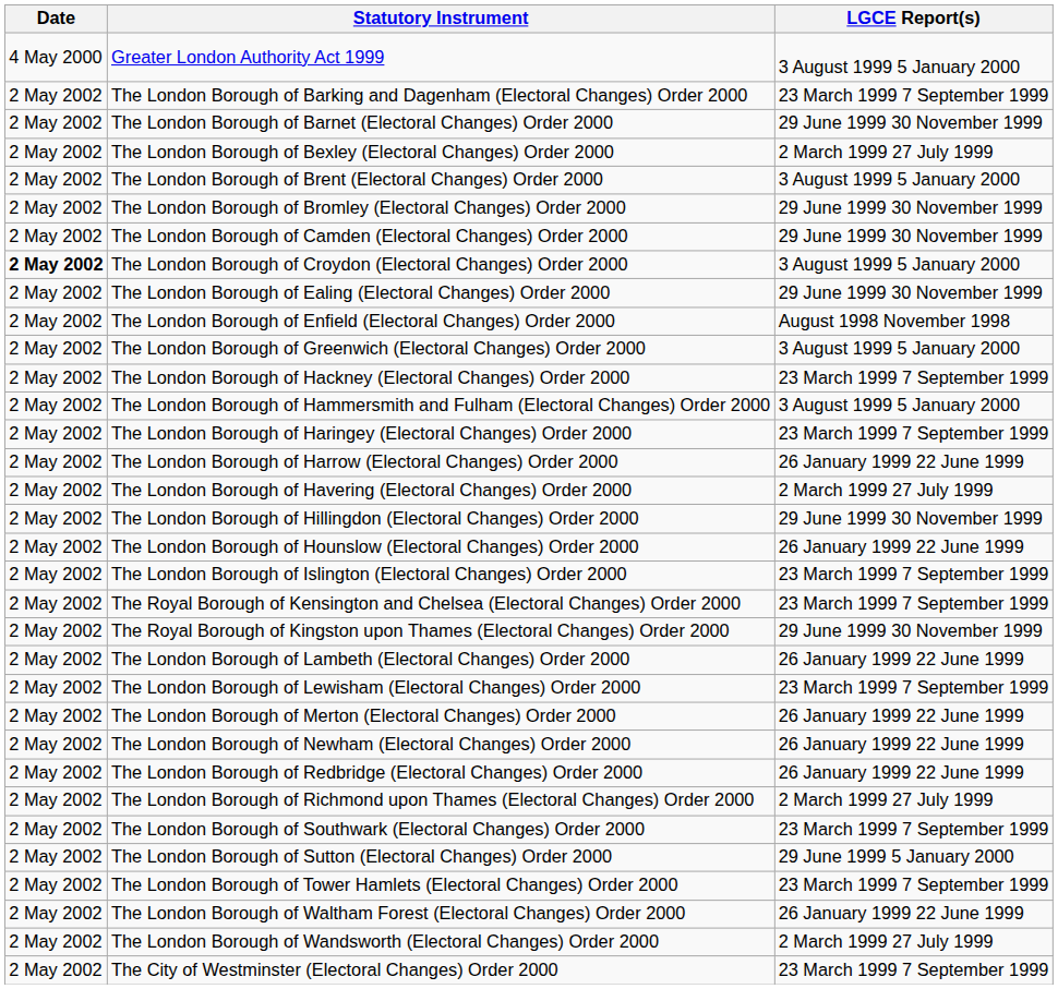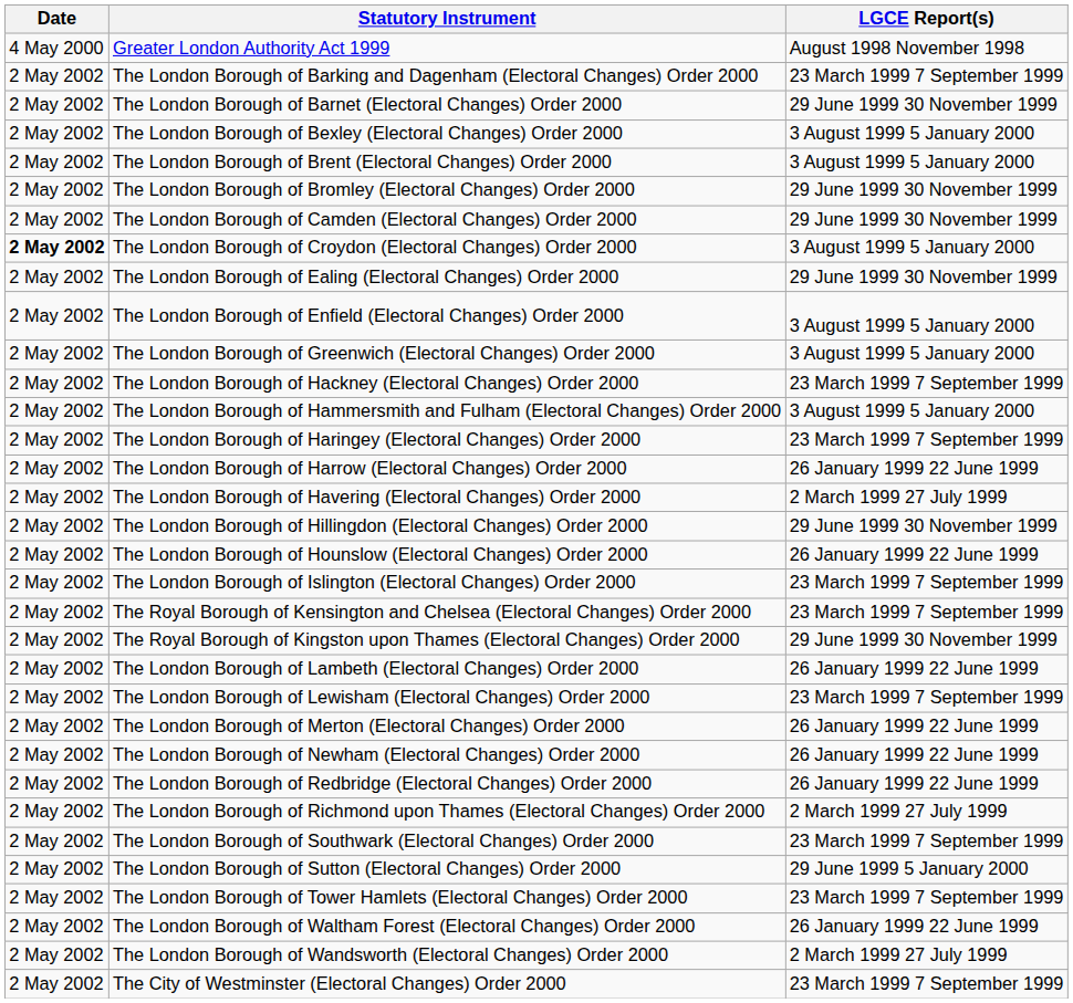 <table class="wikitable sortable">
 <tr>
 <th>Date</th>
 <th><a href='#'>Statutory Instrument</a></th>
 <th><a href='#'>LGCE</a> Report(s)</th>
 </tr>
 <tr>
 <td>4 May 2000</td>
 <td><a href='#'>Greater London Authority Act 1999</a></td>
-<td><br> 3 August 1999  5 January 2000</td>
+<td> August 1998  November 1998</td>
 </tr>
 <tr>
 <td>2 May 2002</td>
 <td>The London Borough of Barking and Dagenham (Electoral Changes) Order 2000</td>
 <td> 23 March 1999  7 September 1999</td>
 </tr>
 <tr>
 <td>2 May 2002</td>
 <td>The London Borough of Barnet (Electoral Changes) Order 2000</td>
 <td> 29 June 1999  30 November 1999</td>
 </tr>
 <tr>
 <td>2 May 2002</td>
 <td>The London Borough of Bexley (Electoral Changes) Order 2000</td>
-<td> 2 March 1999  27 July 1999</td>
+<td> 3 August 1999  5 January 2000</td>
 </tr>
 <tr>
 <td>2 May 2002</td>
 <td>The London Borough of Brent (Electoral Changes) Order 2000</td>
 <td> 3 August 1999  5 January 2000</td>
 </tr>
 <tr>
 <td>2 May 2002</td>
 <td>The London Borough of Bromley (Electoral Changes) Order 2000</td>
 <td> 29 June 1999  30 November 1999</td>
 </tr>
 <tr>
 <td>2 May 2002</td>
 <td>The London Borough of Camden (Electoral Changes) Order 2000</td>
 <td> 29 June 1999  30 November 1999</td>
 </tr>
 <tr>
 <td><strong>2 May 2002</strong></td>
 <td>The London Borough of Croydon (Electoral Changes) Order 2000</td>
 <td> 3 August 1999  5 January 2000</td>
 </tr>
 <tr>
 <td>2 May 2002</td>
 <td>The London Borough of Ealing (Electoral Changes) Order 2000</td>
 <td> 29 June 1999  30 November 1999</td>
 </tr>
 <tr>
 <td>2 May 2002</td>
 <td>The London Borough of Enfield (Electoral Changes) Order 2000</td>
-<td> August 1998  November 1998</td>
+<td><br> 3 August 1999  5 January 2000</td>
 </tr>
 <tr>
 <td>2 May 2002</td>
 <td>The London Borough of Greenwich (Electoral Changes) Order 2000</td>
 <td> 3 August 1999  5 January 2000</td>
 </tr>
 <tr>
 <td>2 May 2002</td>
 <td>The London Borough of Hackney (Electoral Changes) Order 2000</td>
 <td> 23 March 1999  7 September 1999</td>
 </tr>
 <tr>
 <td>2 May 2002</td>
 <td>The London Borough of Hammersmith and Fulham (Electoral Changes) Order 2000</td>
 <td> 3 August 1999  5 January 2000</td>
 </tr>
 <tr>
 <td>2 May 2002</td>
 <td>The London Borough of Haringey (Electoral Changes) Order 2000</td>
 <td> 23 March 1999  7 September 1999</td>
 </tr>
 <tr>
 <td>2 May 2002</td>
 <td>The London Borough of Harrow (Electoral Changes) Order 2000</td>
 <td> 26 January 1999  22 June 1999</td>
 </tr>
 <tr>
 <td>2 May 2002</td>
 <td>The London Borough of Havering (Electoral Changes) Order 2000</td>
 <td> 2 March 1999  27 July 1999</td>
 </tr>
 <tr>
 <td>2 May 2002</td>
 <td>The London Borough of Hillingdon (Electoral Changes) Order 2000</td>
 <td> 29 June 1999  30 November 1999</td>
 </tr>
 <tr>
 <td>2 May 2002</td>
 <td>The London Borough of Hounslow (Electoral Changes) Order 2000</td>
 <td> 26 January 1999  22 June 1999</td>
 </tr>
 <tr>
 <td>2 May 2002</td>
 <td>The London Borough of Islington (Electoral Changes) Order 2000</td>
 <td> 23 March 1999  7 September 1999</td>
 </tr>
 <tr>
 <td>2 May 2002</td>
 <td>The Royal Borough of Kensington and Chelsea (Electoral Changes) Order 2000</td>
 <td> 23 March 1999  7 September 1999</td>
 </tr>
 <tr>
 <td>2 May 2002</td>
 <td>The Royal Borough of Kingston upon Thames (Electoral Changes) Order 2000</td>
 <td> 29 June 1999  30 November 1999</td>
 </tr>
 <tr>
 <td>2 May 2002</td>
 <td>The London Borough of Lambeth (Electoral Changes) Order 2000</td>
 <td> 26 January 1999  22 June 1999</td>
 </tr>
 <tr>
 <td>2 May 2002</td>
 <td>The London Borough of Lewisham (Electoral Changes) Order 2000</td>
 <td> 23 March 1999  7 September 1999</td>
 </tr>
 <tr>
 <td>2 May 2002</td>
 <td>The London Borough of Merton (Electoral Changes) Order 2000</td>
 <td> 26 January 1999  22 June 1999</td>
 </tr>
 <tr>
 <td>2 May 2002</td>
 <td>The London Borough of Newham (Electoral Changes) Order 2000</td>
 <td> 26 January 1999  22 June 1999</td>
 </tr>
 <tr>
 <td>2 May 2002</td>
 <td>The London Borough of Redbridge (Electoral Changes) Order 2000</td>
 <td> 26 January 1999  22 June 1999</td>
 </tr>
 <tr>
 <td>2 May 2002</td>
 <td>The London Borough of Richmond upon Thames (Electoral Changes) Order 2000</td>
 <td> 2 March 1999  27 July 1999</td>
 </tr>
 <tr>
 <td>2 May 2002</td>
 <td>The London Borough of Southwark (Electoral Changes) Order 2000</td>
 <td> 23 March 1999  7 September 1999</td>
 </tr>
 <tr>
 <td>2 May 2002</td>
 <td>The London Borough of Sutton (Electoral Changes) Order 2000</td>
 <td> 29 June 1999  5 January 2000</td>
 </tr>
 <tr>
 <td>2 May 2002</td>
 <td>The London Borough of Tower Hamlets (Electoral Changes) Order 2000</td>
 <td> 23 March 1999  7 September 1999</td>
 </tr>
 <tr>
 <td>2 May 2002</td>
 <td>The London Borough of Waltham Forest (Electoral Changes) Order 2000</td>
 <td> 26 January 1999  22 June 1999</td>
 </tr>
 <tr>
 <td>2 May 2002</td>
 <td>The London Borough of Wandsworth (Electoral Changes) Order 2000</td>
 <td> 2 March 1999  27 July 1999</td>
 </tr>
 <tr>
 <td>2 May 2002</td>
 <td>The City of Westminster (Electoral Changes) Order 2000</td>
 <td> 23 March 1999  7 September 1999</td>
 </tr>
 </table>
